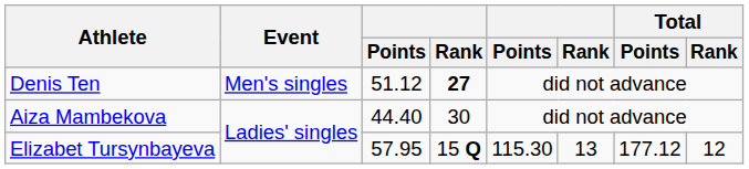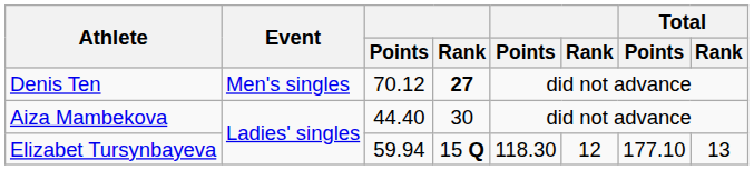 <table class="wikitable" style="font-size:90%">
 <tr>
 <th rowspan="2">Athlete</th>
 <th rowspan="2">Event</th>
 <th colspan="2"></th>
 <th colspan="2"></th>
 <th colspan="2">Total</th>
 </tr>
 <tr style="font-size:95%">
 <th>Points</th>
 <th>Rank</th>
 <th>Points</th>
 <th>Rank</th>
 <th>Points</th>
 <th>Rank</th>
 </tr>
 <tr align=center>
 <td align=left><a href='#'>Denis Ten</a></td>
 <td align=left><a href='#'>Men's singles</a></td>
-<td>51.12</td>
+<td>70.12</td>
 <td><strong>27</strong></td>
 <td colspan=4>did not advance</td>
 </tr>
 <tr align=center>
 <td align=left><a href='#'>Aiza Mambekova</a></td>
 <td align=left rowspan="2"><a href='#'>Ladies' singles</a></td>
 <td>44.40</td>
 <td>30</td>
 <td colspan=4>did not advance</td>
 </tr>
 <tr align=center>
 <td align=left><a href='#'>Elizabet Tursynbayeva</a></td>
-<td>57.95</td>
+<td>59.94</td>
 <td>15 <strong>Q</strong></td>
-<td>115.30</td>
+<td>118.30</td>
+<td>12</td>
+<td>177.10</td>
 <td>13</td>
-<td>177.12</td>
-<td>12</td>
 </tr>
 </table>
